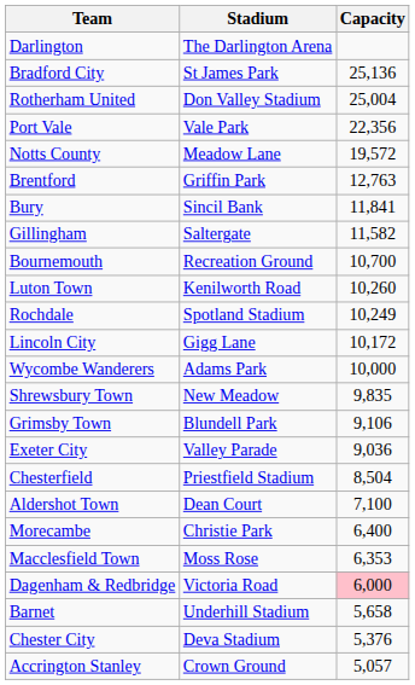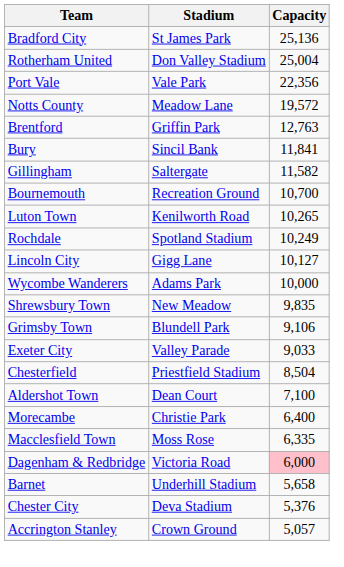 <table class="wikitable sortable">
 <tr>
 <th>Team</th>
 <th>Stadium</th>
 <th>Capacity</th>
-</tr>
-<tr>
-<td><a href='#'>Darlington</a></td>
-<td><a href='#'>The Darlington Arena</a></td>
-<td style="text-align:center;"></td>
 </tr>
 <tr>
 <td><a href='#'>Bradford City</a></td>
 <td><a href='#'>St James Park</a></td>
 <td style="text-align:center;">25,136</td>
 </tr>
 <tr>
 <td><a href='#'>Rotherham United</a></td>
 <td><a href='#'>Don Valley Stadium</a></td>
 <td style="text-align:center;">25,004</td>
 </tr>
 <tr>
 <td><a href='#'>Port Vale</a></td>
 <td><a href='#'>Vale Park</a></td>
 <td style="text-align:center;">22,356</td>
 </tr>
 <tr>
 <td><a href='#'>Notts County</a></td>
 <td><a href='#'>Meadow Lane</a></td>
 <td style="text-align:center;">19,572</td>
 </tr>
 <tr>
 <td><a href='#'>Brentford</a></td>
 <td><a href='#'>Griffin Park</a></td>
 <td style="text-align:center;">12,763</td>
 </tr>
 <tr>
 <td><a href='#'>Bury</a></td>
 <td><a href='#'>Sincil Bank</a></td>
 <td style="text-align:center;">11,841</td>
 </tr>
 <tr>
 <td><a href='#'>Gillingham</a></td>
 <td><a href='#'>Saltergate</a></td>
 <td style="text-align:center;">11,582</td>
 </tr>
 <tr>
 <td><a href='#'>Bournemouth</a></td>
 <td><a href='#'>Recreation Ground</a></td>
 <td style="text-align:center;">10,700</td>
 </tr>
 <tr>
 <td><a href='#'>Luton Town</a></td>
 <td><a href='#'>Kenilworth Road</a></td>
-<td style="text-align:center;">10,260</td>
+<td style="text-align:center;">10,265</td>
 </tr>
 <tr>
 <td><a href='#'>Rochdale</a></td>
 <td><a href='#'>Spotland Stadium</a></td>
 <td style="text-align:center;">10,249</td>
 </tr>
 <tr>
 <td><a href='#'>Lincoln City</a></td>
 <td><a href='#'>Gigg Lane</a></td>
-<td style="text-align:center;">10,172</td>
+<td style="text-align:center;">10,127</td>
 </tr>
 <tr>
 <td><a href='#'>Wycombe Wanderers</a></td>
 <td><a href='#'>Adams Park</a></td>
 <td style="text-align:center;">10,000</td>
 </tr>
 <tr>
 <td><a href='#'>Shrewsbury Town</a></td>
 <td><a href='#'>New Meadow</a></td>
 <td style="text-align:center;">9,835</td>
 </tr>
 <tr>
 <td><a href='#'>Grimsby Town</a></td>
 <td><a href='#'>Blundell Park</a></td>
 <td style="text-align:center;">9,106</td>
 </tr>
 <tr>
 <td><a href='#'>Exeter City</a></td>
 <td><a href='#'>Valley Parade</a></td>
-<td style="text-align:center;">9,036</td>
+<td style="text-align:center;">9,033</td>
 </tr>
 <tr>
 <td><a href='#'>Chesterfield</a></td>
 <td><a href='#'>Priestfield Stadium</a></td>
 <td style="text-align:center;">8,504</td>
 </tr>
 <tr>
 <td><a href='#'>Aldershot Town</a></td>
 <td><a href='#'>Dean Court</a></td>
 <td style="text-align:center;">7,100</td>
 </tr>
 <tr>
 <td><a href='#'>Morecambe</a></td>
 <td><a href='#'>Christie Park</a></td>
 <td style="text-align:center;">6,400</td>
 </tr>
 <tr>
 <td><a href='#'>Macclesfield Town</a></td>
 <td><a href='#'>Moss Rose</a></td>
-<td style="text-align:center;">6,353</td>
+<td style="text-align:center;">6,335</td>
 </tr>
 <tr>
 <td><a href='#'>Dagenham & Redbridge</a></td>
 <td><a href='#'>Victoria Road</a></td>
 <td style="background: pink; text-align:center;">6,000</td>
 </tr>
 <tr>
 <td><a href='#'>Barnet</a></td>
 <td><a href='#'>Underhill Stadium</a></td>
 <td style="text-align:center;">5,658</td>
 </tr>
 <tr>
 <td><a href='#'>Chester City</a></td>
 <td><a href='#'>Deva Stadium</a></td>
 <td style="text-align:center;">5,376</td>
 </tr>
 <tr>
 <td><a href='#'>Accrington Stanley</a></td>
 <td><a href='#'>Crown Ground</a></td>
 <td style="text-align:center;">5,057</td>
 </tr>
 </table>
